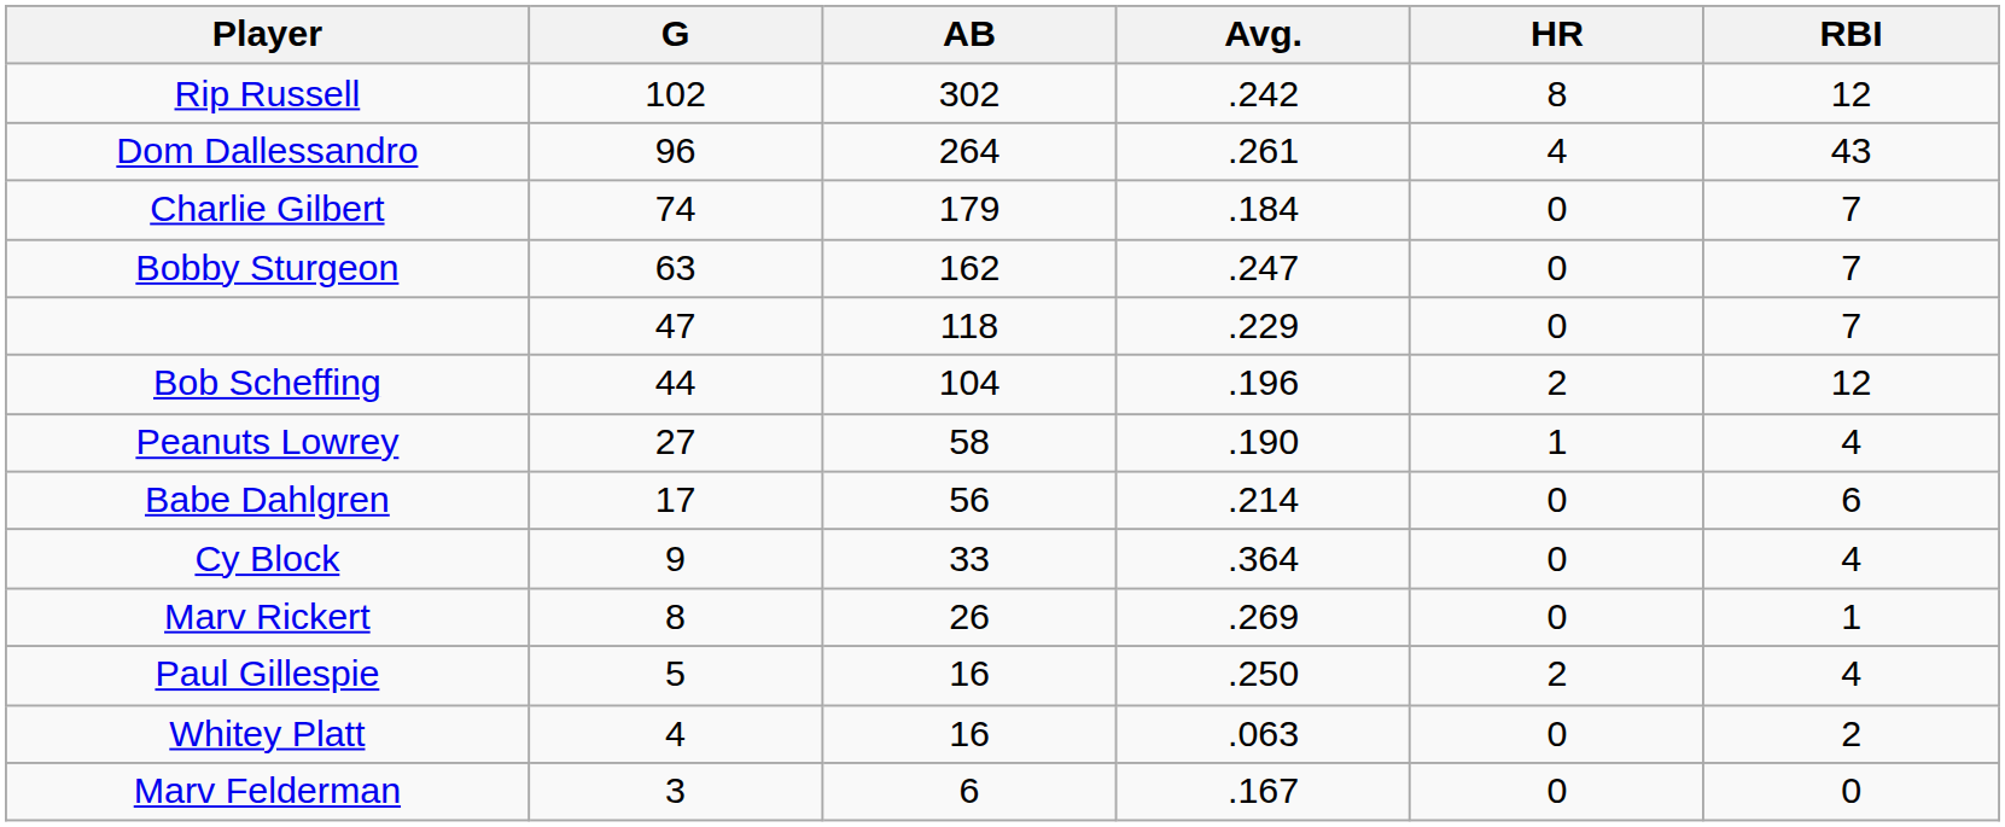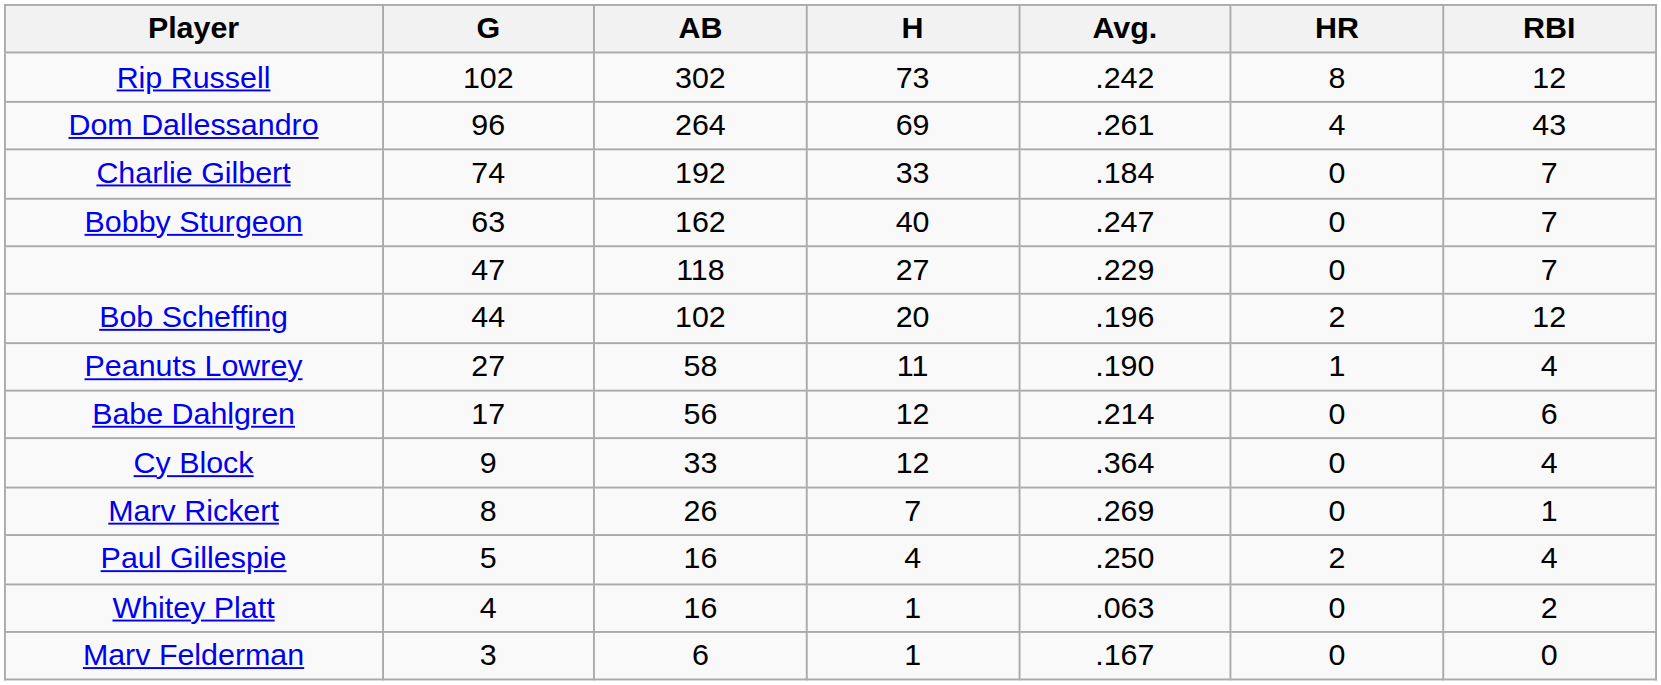 <table class="wikitable sortable">
 <tr>
 <th bgcolor="#DDDDFF" width="16%">Player</th>
 <th bgcolor="#DDDDFF" width="9%">G</th>
 <th bgcolor="#DDDDFF" width="9%">AB</th>
+<th bgcolor="#DDDDFF" width="9%">H</th>
 <th bgcolor="#DDDDFF" width="9%">Avg.</th>
 <th bgcolor="#DDDDFF" width="9%">HR</th>
 <th bgcolor="#DDDDFF" width="9%">RBI</th>
 </tr>
 <tr align="center">
 <td><a href='#'>Rip Russell</a></td>
 <td>102</td>
 <td>302</td>
+<td>73</td>
 <td>.242</td>
 <td>8</td>
 <td>12</td>
 </tr>
 <tr align=center>
 <td><a href='#'>Dom Dallessandro</a></td>
 <td>96</td>
 <td>264</td>
+<td>69</td>
 <td>.261</td>
 <td>4</td>
 <td>43</td>
 </tr>
 <tr align=center>
 <td><a href='#'>Charlie Gilbert</a></td>
 <td>74</td>
-<td>179</td>
+<td>192</td>
+<td>33</td>
 <td>.184</td>
 <td>0</td>
 <td>7</td>
 </tr>
 <tr align="center">
 <td><a href='#'>Bobby Sturgeon</a></td>
 <td>63</td>
 <td>162</td>
+<td>40</td>
 <td>.247</td>
 <td>0</td>
 <td>7</td>
 </tr>
 <tr align=center>
 <td></td>
 <td>47</td>
 <td>118</td>
+<td>27</td>
 <td>.229</td>
 <td>0</td>
 <td>7</td>
 </tr>
 <tr align="center">
 <td><a href='#'>Bob Scheffing</a></td>
 <td>44</td>
-<td>104</td>
+<td>102</td>
+<td>20</td>
 <td>.196</td>
 <td>2</td>
 <td>12</td>
 </tr>
 <tr align=center>
 <td><a href='#'>Peanuts Lowrey</a></td>
 <td>27</td>
 <td>58</td>
+<td>11</td>
 <td>.190</td>
 <td>1</td>
 <td>4</td>
 </tr>
 <tr align=center>
 <td><a href='#'>Babe Dahlgren</a></td>
 <td>17</td>
 <td>56</td>
+<td>12</td>
 <td>.214</td>
 <td>0</td>
 <td>6</td>
 </tr>
 <tr align=center>
 <td><a href='#'>Cy Block</a></td>
 <td>9</td>
 <td>33</td>
+<td>12</td>
 <td>.364</td>
 <td>0</td>
 <td>4</td>
 </tr>
 <tr align=center>
 <td><a href='#'>Marv Rickert</a></td>
 <td>8</td>
 <td>26</td>
+<td>7</td>
 <td>.269</td>
 <td>0</td>
 <td>1</td>
 </tr>
 <tr align=center>
 <td><a href='#'>Paul Gillespie</a></td>
 <td>5</td>
 <td>16</td>
+<td>4</td>
 <td>.250</td>
 <td>2</td>
 <td>4</td>
 </tr>
 <tr align=center>
 <td><a href='#'>Whitey Platt</a></td>
 <td>4</td>
 <td>16</td>
+<td>1</td>
 <td>.063</td>
 <td>0</td>
 <td>2</td>
 </tr>
 <tr align=center>
 <td><a href='#'>Marv Felderman</a></td>
 <td>3</td>
 <td>6</td>
+<td>1</td>
 <td>.167</td>
 <td>0</td>
 <td>0</td>
 </tr>
 </table>
